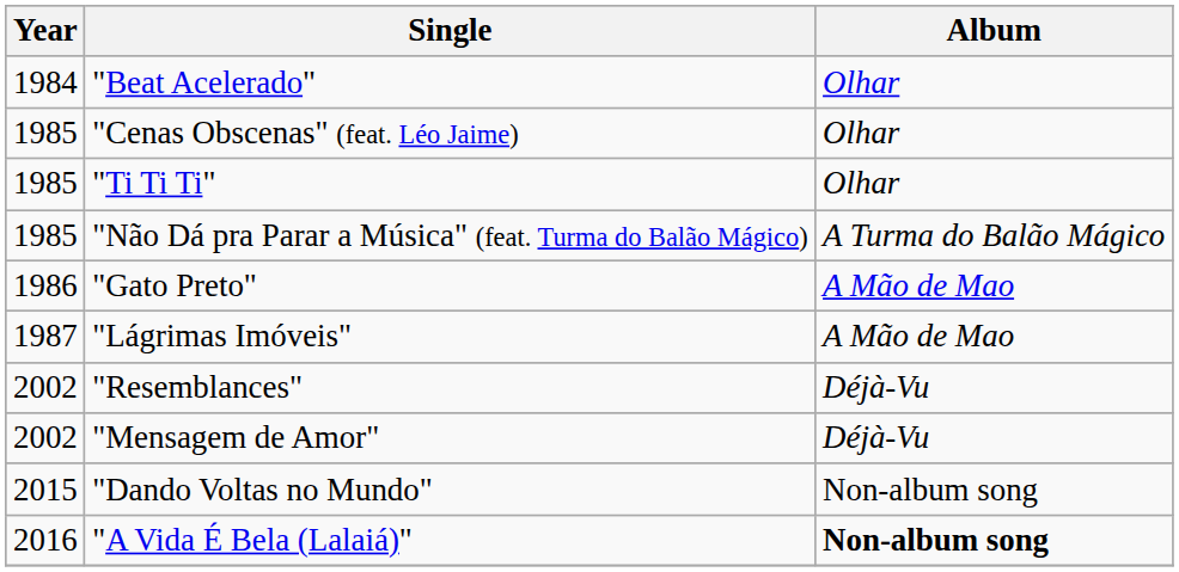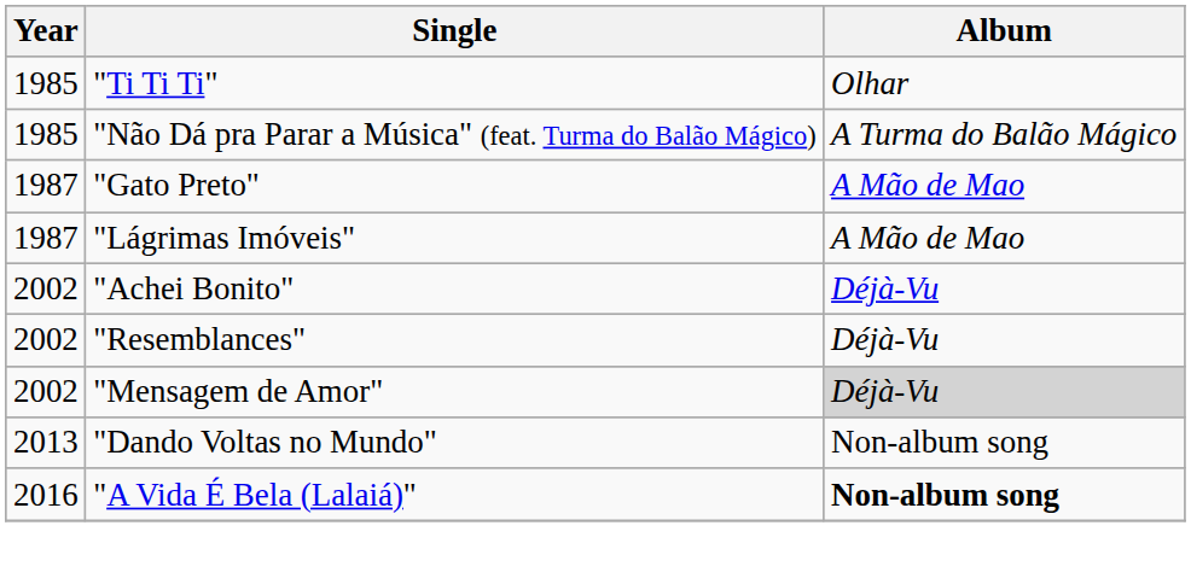 <table class="wikitable">
 <tr>
 <th>Year</th>
 <th>Single</th>
 <th>Album</th>
-</tr>
-<tr>
-<td>1984</td>
-<td>"<a href='#'>Beat Acelerado</a>"</td>
-<td><em><a href='#'>Olhar</a></em></td>
-</tr>
-<tr>
-<td>1985</td>
-<td>"Cenas Obscenas" <small>(feat. <a href='#'>Léo Jaime</a>)</small></td>
-<td><em>Olhar</em></td>
 </tr>
 <tr>
 <td>1985</td>
 <td>"<a href='#'>Ti Ti Ti</a>"</td>
 <td><em>Olhar</em></td>
 </tr>
 <tr>
 <td>1985</td>
 <td>"Não Dá pra Parar a Música" <small>(feat. <a href='#'>Turma do Balão Mágico</a>)</small></td>
 <td><em>A Turma do Balão Mágico</em></td>
 </tr>
 <tr>
-<td>1986</td>
+<td>1987</td>
 <td>"Gato Preto"</td>
 <td><em><a href='#'>A Mão de Mao</a></em></td>
 </tr>
 <tr>
 <td>1987</td>
 <td>"Lágrimas Imóveis"</td>
 <td><em>A Mão de Mao</em></td>
 </tr>
 <tr>
 <td>2002</td>
+<td>"Achei Bonito"</td>
+<td><em><a href='#'>Déjà-Vu</a></em></td>
+</tr>
+<tr>
+<td>2002</td>
 <td>"Resemblances"</td>
 <td><em>Déjà-Vu</em></td>
 </tr>
 <tr>
 <td>2002</td>
 <td>"Mensagem de Amor"</td>
-<td><em>Déjà-Vu</em></td>
+<td style="background: lightgrey;"><em>Déjà-Vu</em></td>
 </tr>
 <tr>
-<td>2015</td>
+<td>2013</td>
 <td>"Dando Voltas no Mundo"</td>
 <td>Non-album song</td>
 </tr>
 <tr>
 <td>2016</td>
 <td>"<a href='#'>A Vida É Bela (Lalaiá)</a>"</td>
 <td><strong>Non-album song</strong></td>
 </tr>
 <tr>
 </tr>
 </table>
